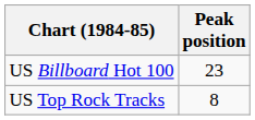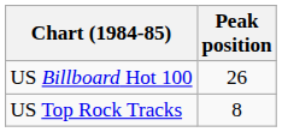 <table class="wikitable sortable">
 <tr>
 <th>Chart (1984-85)</th>
 <th>Peak<br>position</th>
 </tr>
 <tr>
 <td>US <a href='#'><em>Billboard</em> Hot 100</a></td>
-<td align="center">23</td>
+<td align="center">26</td>
 </tr>
 <tr>
 <td>US <a href='#'>Top Rock Tracks</a></td>
 <td align="center">8</td>
 </tr>
 </table>
